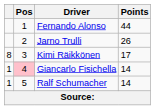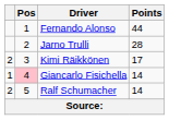 <table class="wikitable" style="font-size: 85%;">
 <tr>
 <th></th>
 <th>Pos</th>
 <th>Driver</th>
 <th>Points</th>
 </tr>
 <tr>
 <td></td>
 <td align="center">1</td>
 <td> <a href='#'>Fernando Alonso</a></td>
 <td>44</td>
 </tr>
 <tr>
 <td></td>
 <td align="center">2</td>
 <td> <a href='#'>Jarno Trulli</a></td>
-<td>26</td>
+<td>28</td>
 </tr>
 <tr>
-<td> 8</td>
+<td> 2</td>
 <td align="center">3</td>
 <td> <a href='#'>Kimi Räikkönen</a></td>
 <td>17</td>
 </tr>
 <tr>
 <td> 1</td>
 <td align="center" style="background: pink;">4</td>
 <td> <a href='#'>Giancarlo Fisichella</a></td>
 <td>14</td>
 </tr>
 <tr>
-<td> 1</td>
+<td> 2</td>
 <td align="center">5</td>
 <td> <a href='#'>Ralf Schumacher</a></td>
 <td>14</td>
 </tr>
 <tr>
 <th colspan=4>Source: </th>
 </tr>
 </table>
